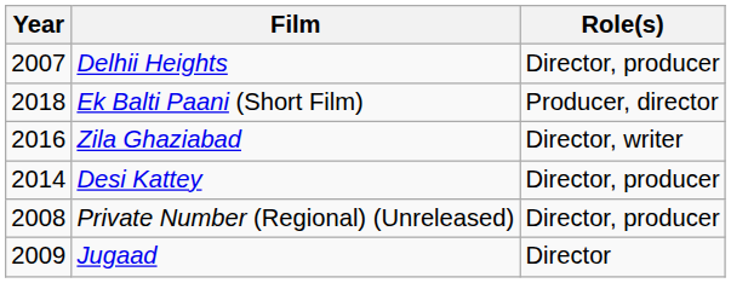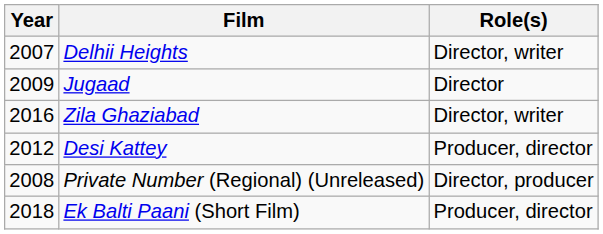 <table class="wikitable">
 <tr>
 <th>Year</th>
 <th>Film</th>
 <th>Role(s)</th>
 </tr>
 <tr>
 <td>2007</td>
 <td><em><a href='#'>Delhii Heights</a></em></td>
+<td>Director, writer</td>
+</tr>
+<tr>
+<td>2009</td>
+<td><em><a href='#'>Jugaad</a></em></td>
+<td>Director</td>
+</tr>
+<tr>
+<td>2016</td>
+<td><em><a href='#'>Zila Ghaziabad</a></em></td>
+<td>Director, writer</td>
+</tr>
+<tr>
+<td>2012</td>
+<td><em><a href='#'>Desi Kattey</a></em></td>
+<td>Producer, director</td>
+</tr>
+<tr>
+<td>2008</td>
+<td><em>Private Number</em> (Regional) (Unreleased)</td>
 <td>Director, producer</td>
 </tr>
 <tr>
 <td>2018</td>
 <td><em><a href='#'>Ek Balti Paani</a></em> (Short Film)</td>
 <td>Producer, director</td>
 </tr>
-<tr>
-<td>2016</td>
-<td><em><a href='#'>Zila Ghaziabad</a></em></td>
-<td>Director, writer</td>
-</tr>
-<tr>
-<td>2014</td>
-<td><em><a href='#'>Desi Kattey</a></em></td>
-<td>Director, producer</td>
-</tr>
-<tr>
-<td>2008</td>
-<td><em>Private Number</em> (Regional) (Unreleased)</td>
-<td>Director, producer</td>
-</tr>
-<tr>
-<td>2009</td>
-<td><em><a href='#'>Jugaad</a></em></td>
-<td>Director</td>
-</tr>
 </table>
